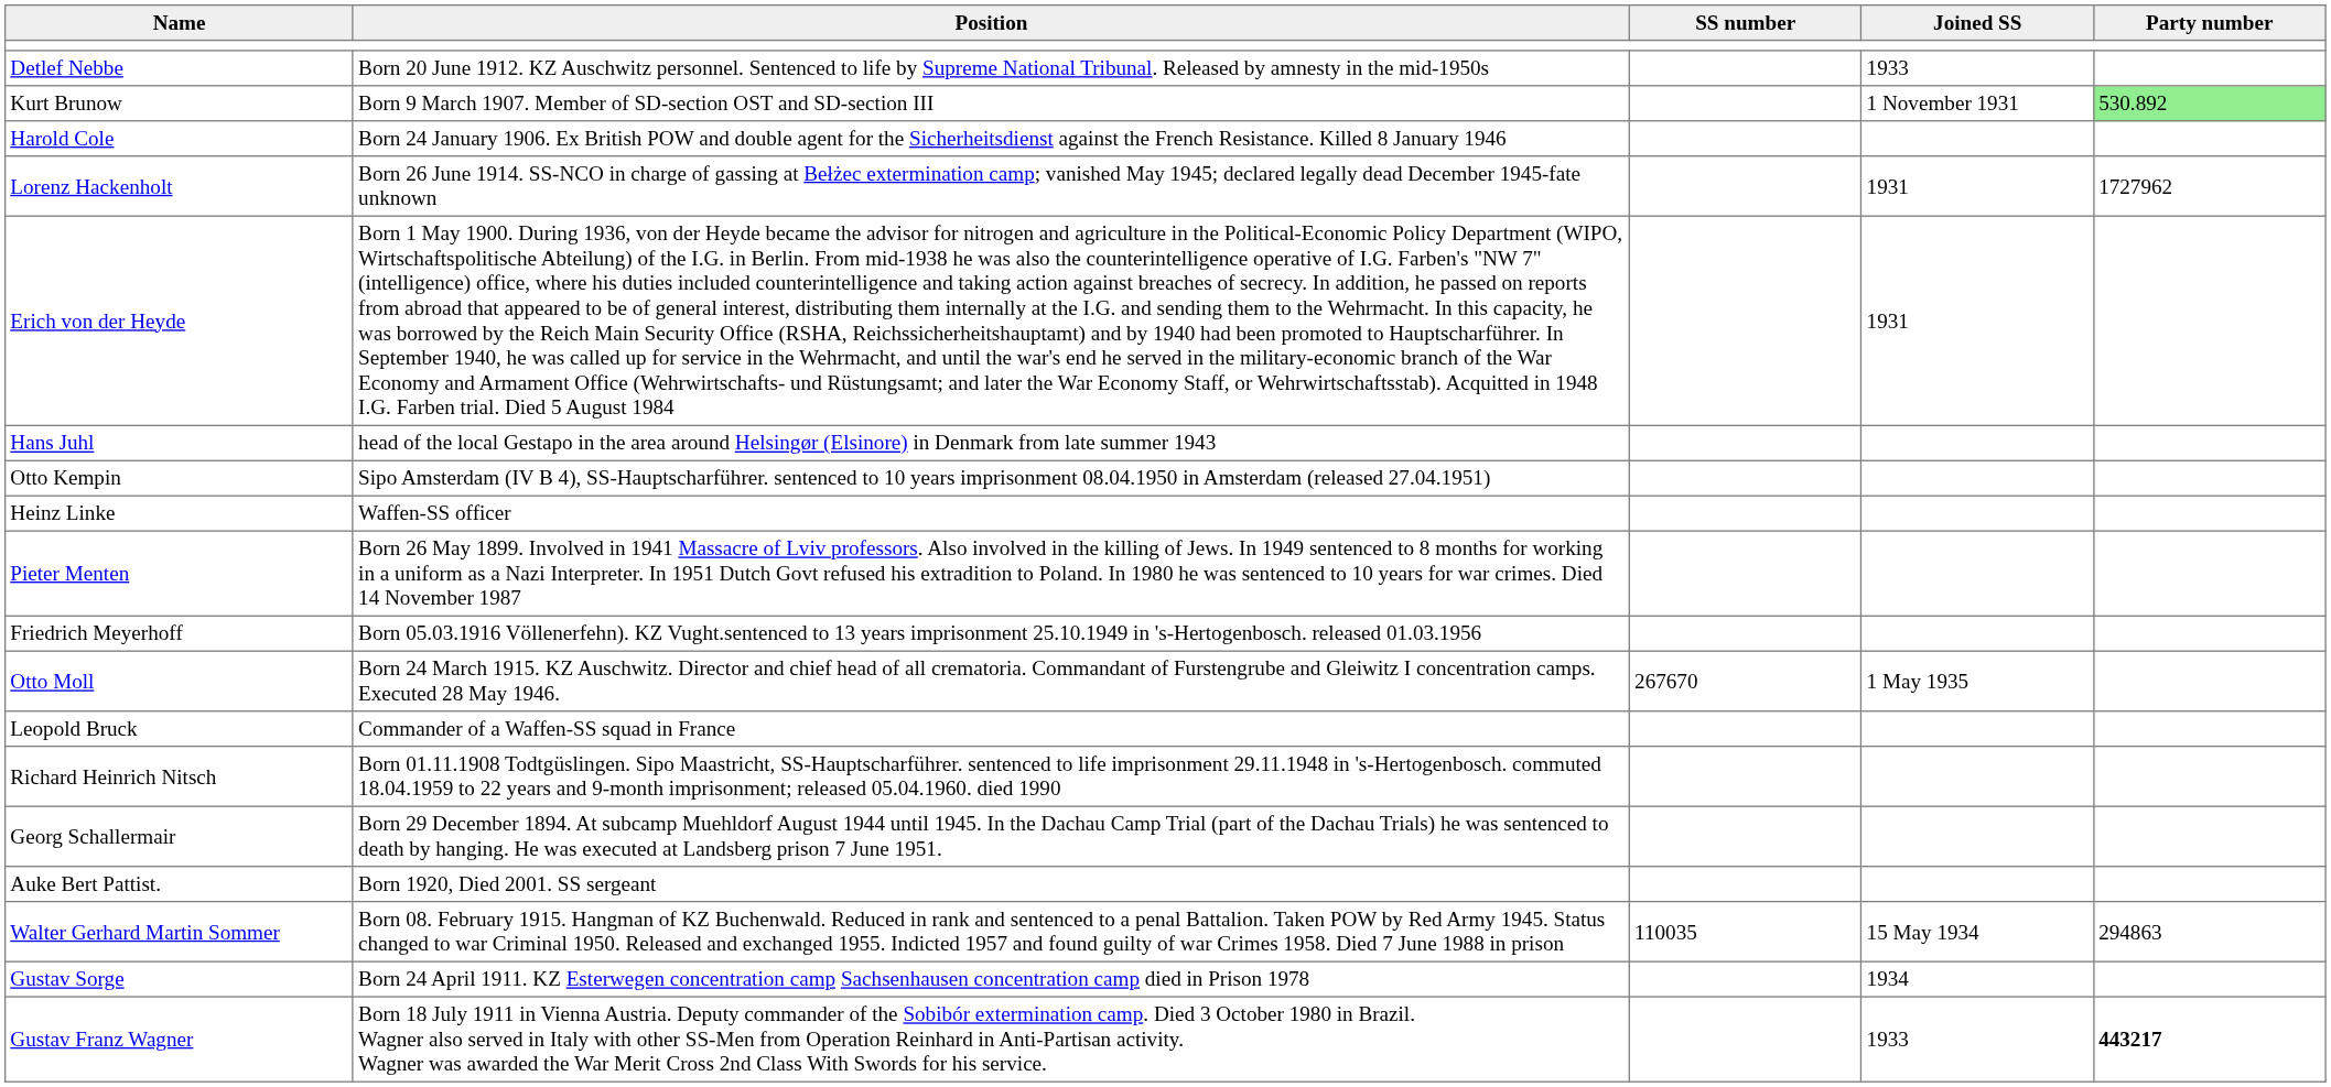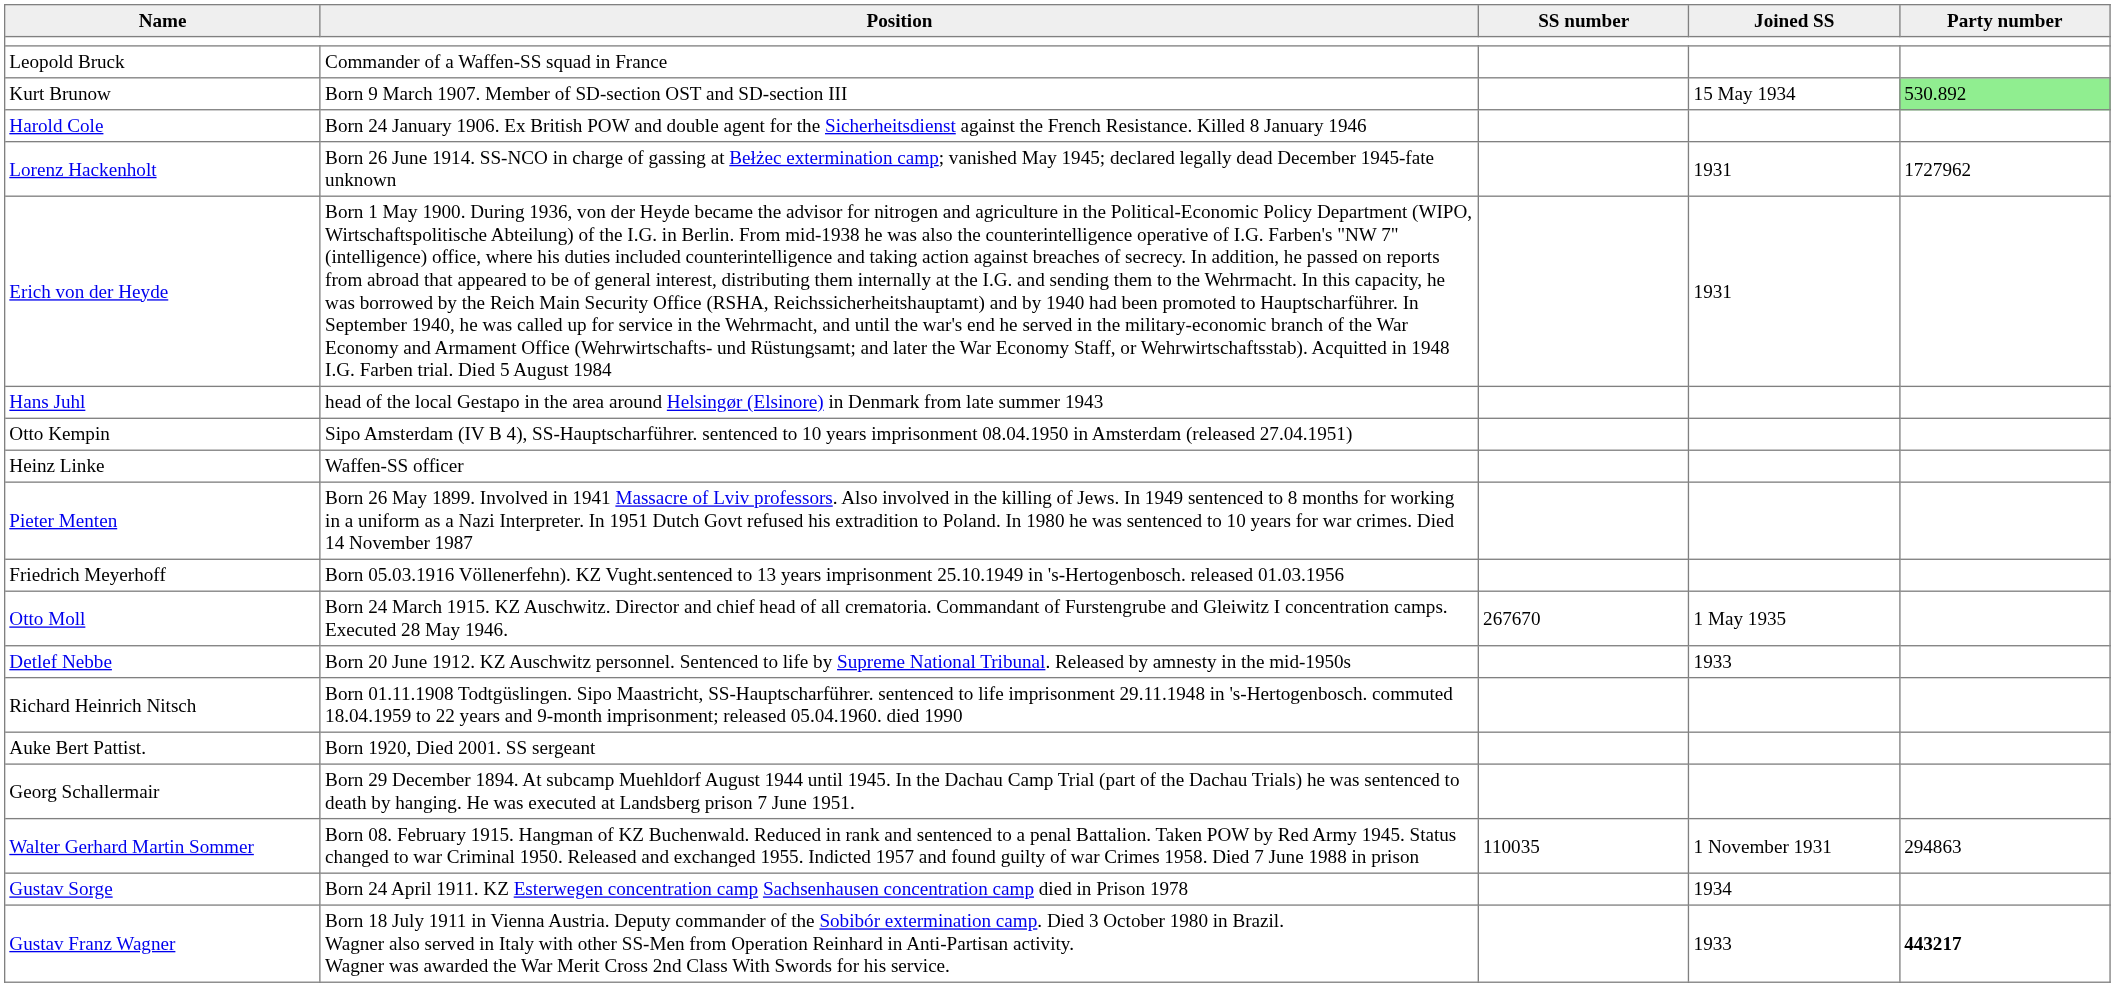 <table align="center" border="1" cellpadding="3" cellspacing="0" style="font-size: 90%; border: gray solid 1px; border-collapse: collapse; text-align: middle;">
 <tr>
 <th bgcolor="#efefef" style="width: 15%">Name</th>
 <th bgcolor="#efefef" style="width: 55%">Position</th>
 <th bgcolor="#efefef" style="width: 10%">SS number</th>
 <th bgcolor="#efefef" style="width: 10%">Joined SS</th>
 <th bgcolor="#efefef" style="width: 10%">Party number</th>
 </tr>
 <tr>
 <td colspan=5></td>
 </tr>
 <tr>
-<td><a href='#'>Detlef Nebbe</a></td>
-<td>Born 20 June 1912. KZ Auschwitz personnel. Sentenced to life by <a href='#'>Supreme National Tribunal</a>. Released by amnesty in the mid-1950s</td>
+<td>Leopold Bruck</td>
+<td>Commander of a Waffen-SS squad in France</td>
 <td></td>
-<td>1933</td>
+<td></td>
 <td></td>
 </tr>
 <tr>
 <td>Kurt Brunow</td>
 <td>Born 9 March 1907. Member of SD-section OST and SD-section III</td>
 <td></td>
-<td>1 November 1931</td>
+<td>15 May 1934</td>
 <td style="background: lightgreen;">530.892</td>
 </tr>
 <tr>
 <td><a href='#'>Harold Cole</a></td>
 <td>Born 24 January 1906. Ex British POW and double agent for the <a href='#'>Sicherheitsdienst</a> against the French Resistance. Killed 8 January 1946</td>
 <td></td>
 <td></td>
 <td></td>
 </tr>
 <tr>
 <td><a href='#'>Lorenz Hackenholt</a></td>
 <td>Born 26 June 1914. SS-NCO in charge of gassing at <a href='#'>Bełżec extermination camp</a>; vanished May 1945; declared legally dead December 1945-fate unknown</td>
 <td></td>
 <td>1931</td>
 <td>1727962</td>
 </tr>
 <tr>
 <td><a href='#'>Erich von der Heyde</a></td>
 <td>Born 1 May 1900. During 1936, von der Heyde became the advisor for nitrogen and agriculture in the Political-Economic Policy Department (WIPO, Wirtschaftspolitische Abteilung) of the I.G. in Berlin. From mid-1938 he was also the counterintelligence operative of I.G. Farben's "NW 7" (intelligence) office, where his duties included counterintelligence and taking action against breaches of secrecy. In addition, he passed on reports from abroad that appeared to be of general interest, distributing them internally at the I.G. and sending them to the Wehrmacht. In this capacity, he was borrowed by the Reich Main Security Office (RSHA, Reichssicherheitshauptamt) and by 1940 had been promoted to Hauptscharführer. In September 1940, he was called up for service in the Wehrmacht, and until the war's end he served in the military-economic branch of the War Economy and Armament Office (Wehrwirtschafts- und Rüstungsamt; and later the War Economy Staff, or Wehrwirtschaftsstab). Acquitted in 1948 I.G. Farben trial. Died 5 August 1984</td>
 <td></td>
 <td>1931</td>
 <td></td>
 </tr>
 <tr>
 <td><a href='#'>Hans Juhl</a></td>
 <td>head of the local Gestapo in the area around <a href='#'>Helsingør (Elsinore)</a> in Denmark from late summer 1943</td>
 <td></td>
 <td></td>
 <td></td>
 </tr>
 <tr>
 <td>Otto Kempin</td>
 <td>Sipo Amsterdam (IV B 4), SS-Hauptscharführer. sentenced to 10 years imprisonment 08.04.1950 in Amsterdam (released 27.04.1951)</td>
 <td></td>
 <td></td>
 <td></td>
 </tr>
 <tr>
 <td>Heinz Linke</td>
 <td>Waffen-SS officer</td>
 <td></td>
 <td></td>
 <td></td>
 </tr>
 <tr>
 <td><a href='#'>Pieter Menten</a></td>
 <td>Born 26 May 1899. Involved in 1941 <a href='#'>Massacre of Lviv professors</a>. Also involved in the killing of Jews. In 1949 sentenced to 8 months for working in a uniform as a Nazi Interpreter. In 1951 Dutch Govt refused his extradition to Poland. In 1980 he was sentenced to 10 years for war crimes. Died 14 November 1987</td>
 <td></td>
 <td></td>
 <td></td>
 </tr>
 <tr>
 <td>Friedrich Meyerhoff</td>
 <td>Born 05.03.1916 Völlenerfehn). KZ Vught.sentenced to 13 years imprisonment 25.10.1949 in 's-Hertogenbosch. released 01.03.1956</td>
 <td></td>
 <td></td>
 <td></td>
 </tr>
 <tr>
 <td><a href='#'>Otto Moll</a></td>
 <td>Born 24 March 1915. KZ Auschwitz. Director and chief head of all crematoria. Commandant of Furstengrube and Gleiwitz I concentration camps. Executed 28 May 1946.</td>
 <td>267670</td>
 <td>1 May 1935</td>
 <td></td>
 </tr>
 <tr>
-<td>Leopold Bruck</td>
-<td>Commander of a Waffen-SS squad in France</td>
+<td><a href='#'>Detlef Nebbe</a></td>
+<td>Born 20 June 1912. KZ Auschwitz personnel. Sentenced to life by <a href='#'>Supreme National Tribunal</a>. Released by amnesty in the mid-1950s</td>
+<td></td>
+<td>1933</td>
+<td></td>
+</tr>
+<tr>
+<td>Richard Heinrich Nitsch</td>
+<td>Born 01.11.1908 Todtgüslingen. Sipo Maastricht, SS-Hauptscharführer. sentenced to life imprisonment 29.11.1948 in 's-Hertogenbosch. commuted 18.04.1959 to 22 years and 9-month imprisonment; released 05.04.1960. died 1990</td>
 <td></td>
 <td></td>
 <td></td>
 </tr>
 <tr>
-<td>Richard Heinrich Nitsch</td>
-<td>Born 01.11.1908 Todtgüslingen. Sipo Maastricht, SS-Hauptscharführer. sentenced to life imprisonment 29.11.1948 in 's-Hertogenbosch. commuted 18.04.1959 to 22 years and 9-month imprisonment; released 05.04.1960. died 1990</td>
+<td>Auke Bert Pattist.</td>
+<td>Born 1920, Died 2001. SS sergeant</td>
 <td></td>
 <td></td>
 <td></td>
 </tr>
 <tr>
 <td>Georg Schallermair</td>
 <td>Born 29 December 1894. At subcamp Muehldorf August 1944 until 1945. In the Dachau Camp Trial (part of the Dachau Trials) he was sentenced to death by hanging. He was executed at Landsberg prison 7 June 1951.</td>
 <td></td>
 <td></td>
 <td></td>
 </tr>
 <tr>
-<td>Auke Bert Pattist.</td>
-<td>Born 1920, Died 2001. SS sergeant</td>
-<td></td>
-<td></td>
-<td></td>
-</tr>
-<tr>
 <td><a href='#'>Walter Gerhard Martin Sommer</a></td>
 <td>Born 08. February 1915. Hangman of KZ Buchenwald. Reduced in rank and sentenced to a penal Battalion. Taken POW by Red Army 1945. Status changed to war Criminal 1950. Released and exchanged 1955. Indicted 1957 and found guilty of war Crimes 1958. Died 7 June 1988 in prison</td>
 <td>110035</td>
-<td>15 May 1934</td>
+<td>1 November 1931</td>
 <td>294863</td>
 </tr>
 <tr>
 <td><a href='#'>Gustav Sorge</a></td>
 <td>Born 24 April 1911. KZ <a href='#'>Esterwegen concentration camp</a> <a href='#'>Sachsenhausen concentration camp</a> died in Prison 1978</td>
 <td></td>
 <td>1934</td>
 <td></td>
 </tr>
 <tr>
 <td><a href='#'>Gustav Franz Wagner</a></td>
 <td>Born 18 July 1911 in Vienna Austria. Deputy commander of the <a href='#'>Sobibór extermination camp</a>. Died 3 October 1980 in Brazil.<br>Wagner also served in Italy with other SS-Men from Operation Reinhard in Anti-Partisan activity.<br>Wagner was awarded the War Merit Cross 2nd Class With Swords for his service.</td>
 <td></td>
 <td>1933</td>
 <td><strong>443217</strong></td>
 </tr>
 </table>
